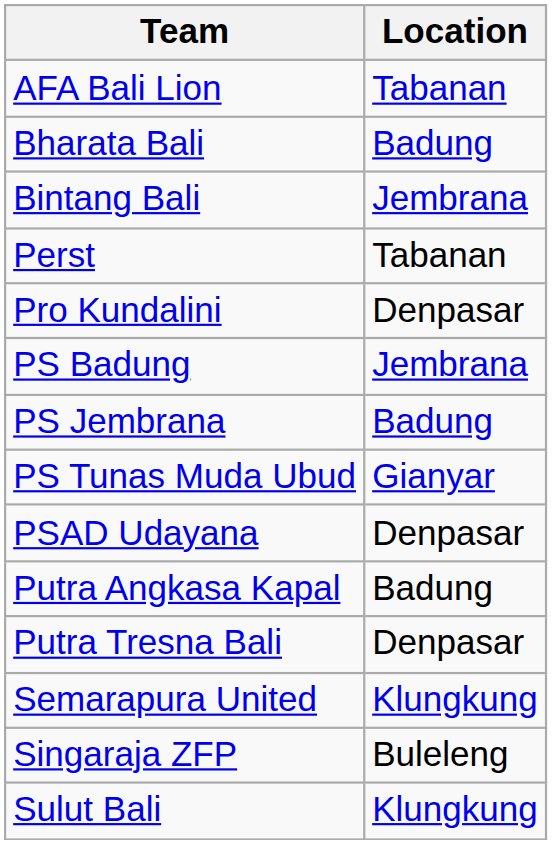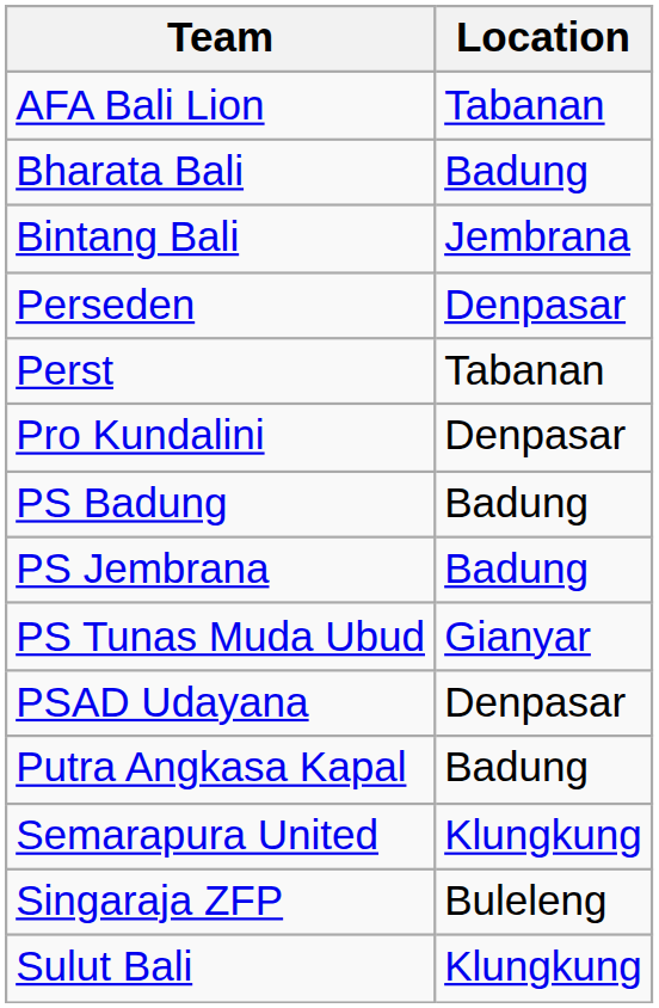 <table class="wikitable sortable">
 <tr>
 <th>Team</th>
 <th>Location</th>
 </tr>
 <tr>
 <td><a href='#'>AFA Bali Lion</a></td>
 <td><a href='#'>Tabanan</a></td>
 </tr>
 <tr>
 <td><a href='#'>Bharata Bali</a></td>
 <td><a href='#'>Badung</a></td>
 </tr>
 <tr>
 <td><a href='#'>Bintang Bali</a></td>
 <td><a href='#'>Jembrana</a></td>
 </tr>
 <tr>
+<td><a href='#'>Perseden</a></td>
+<td><a href='#'>Denpasar</a></td>
+</tr>
+<tr>
 <td><a href='#'>Perst</a></td>
 <td>Tabanan</td>
 </tr>
 <tr>
 <td><a href='#'>Pro Kundalini</a></td>
 <td>Denpasar</td>
 </tr>
 <tr>
 <td><a href='#'>PS Badung</a></td>
-<td><a href='#'>Jembrana</a></td>
+<td>Badung</td>
 </tr>
 <tr>
 <td><a href='#'>PS Jembrana</a></td>
 <td><a href='#'>Badung</a></td>
 </tr>
 <tr>
 <td><a href='#'>PS Tunas Muda Ubud</a></td>
 <td><a href='#'>Gianyar</a></td>
 </tr>
 <tr>
 <td><a href='#'>PSAD Udayana</a></td>
 <td>Denpasar</td>
 </tr>
 <tr>
 <td><a href='#'>Putra Angkasa Kapal</a></td>
 <td>Badung</td>
 </tr>
 <tr>
-<td><a href='#'>Putra Tresna Bali</a></td>
-<td>Denpasar</td>
-</tr>
-<tr>
 <td><a href='#'>Semarapura United</a></td>
 <td><a href='#'>Klungkung</a></td>
 </tr>
 <tr>
 <td><a href='#'>Singaraja ZFP</a></td>
 <td>Buleleng</td>
 </tr>
 <tr>
 <td><a href='#'>Sulut Bali</a></td>
 <td><a href='#'>Klungkung</a></td>
 </tr>
 </table>
